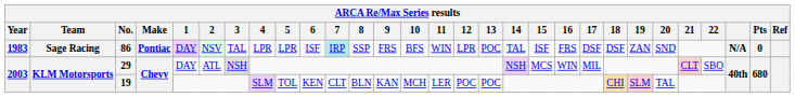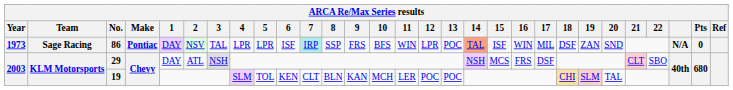 <table class="wikitable" style="text-align:center; font-size:75%">
 <tr>
 <th colspan=32><a href='#'>ARCA Re/Max Series</a> results</th>
 </tr>
 <tr>
 <th>Year</th>
 <th>Team</th>
 <th>No.</th>
 <th>Make</th>
 <th>1</th>
 <th>2</th>
 <th>3</th>
 <th>4</th>
 <th>5</th>
 <th>6</th>
 <th>7</th>
 <th>8</th>
 <th>9</th>
 <th>10</th>
 <th>11</th>
 <th>12</th>
 <th>13</th>
 <th>14</th>
 <th>15</th>
 <th>16</th>
 <th>17</th>
 <th>18</th>
 <th>19</th>
 <th>20</th>
 <th>21</th>
 <th>22</th>
 <th></th>
 <th>Pts</th>
 <th>Ref</th>
 </tr>
 <tr>
-<th><a href='#'>1983</a></th>
+<th><a href='#'>1973</a></th>
 <th>Sage Racing</th>
 <th>86</th>
 <th><a href='#'>Pontiac</a></th>
 <td style="background:#EFCFFF;"><a href='#'>DAY</a><br></td>
 <td style="background:#DFFFDF;"><a href='#'>NSV</a><br></td>
 <td><a href='#'>TAL</a></td>
 <td><a href='#'>LPR</a></td>
 <td><a href='#'>LPR</a></td>
 <td><a href='#'>ISF</a></td>
 <td style="background: paleturquoise;"><a href='#'>IRP</a></td>
 <td><a href='#'>SSP</a></td>
 <td><a href='#'>FRS</a></td>
 <td><a href='#'>BFS</a></td>
 <td><a href='#'>WIN</a></td>
 <td><a href='#'>LPR</a></td>
 <td><a href='#'>POC</a></td>
-<td><a href='#'>TAL</a></td>
+<td style="background: lightsalmon;"><a href='#'>TAL</a></td>
 <td><a href='#'>ISF</a></td>
-<td><a href='#'>FRS</a></td>
-<td><a href='#'>DSF</a></td>
+<td><a href='#'>WIN</a></td>
+<td><a href='#'>MIL</a></td>
 <td><a href='#'>DSF</a></td>
 <td><a href='#'>ZAN</a></td>
 <td><a href='#'>SND</a></td>
 <td colspan=2></td>
 <th>N/A</th>
 <th>0</th>
 <th></th>
 </tr>
 <tr>
 <th rowspan=2><a href='#'>2003</a></th>
 <th rowspan=2><a href='#'>KLM Motorsports</a></th>
 <th>29</th>
 <th rowspan=2><a href='#'>Chevy</a></th>
 <td><a href='#'>DAY</a></td>
 <td><a href='#'>ATL</a></td>
 <td style="background:#DFDFDF;"><a href='#'>NSH</a><br></td>
 <td colspan=10></td>
 <td style="background:#EFCFFF;"><a href='#'>NSH</a><br></td>
 <td><a href='#'>MCS</a></td>
-<td><a href='#'>WIN</a></td>
-<td><a href='#'>MIL</a></td>
+<td><a href='#'>FRS</a></td>
+<td><a href='#'>DSF</a></td>
 <td colspan=3></td>
 <td style="background:#FFCFCF;"><a href='#'>CLT</a><br></td>
 <td><a href='#'>SBO</a></td>
 <th rowspan=2>40th</th>
 <th rowspan=2>680</th>
 <th rowspan=2></th>
 </tr>
 <tr>
 <th>19</th>
 <td colspan=3></td>
 <td style="background:#EFCFFF;"><a href='#'>SLM</a><br></td>
 <td><a href='#'>TOL</a></td>
 <td><a href='#'>KEN</a></td>
 <td><a href='#'>CLT</a></td>
 <td><a href='#'>BLN</a></td>
 <td><a href='#'>KAN</a></td>
 <td><a href='#'>MCH</a></td>
 <td><a href='#'>LER</a></td>
 <td><a href='#'>POC</a></td>
 <td><a href='#'>POC</a></td>
 <td colspan=4></td>
 <td style="background:#FFDF9F;"><a href='#'>CHI</a><br></td>
 <td style="background:#FFCFCF;"><a href='#'>SLM</a><br></td>
 <td><a href='#'>TAL</a></td>
 <td colspan=2></td>
 </tr>
 </table>
